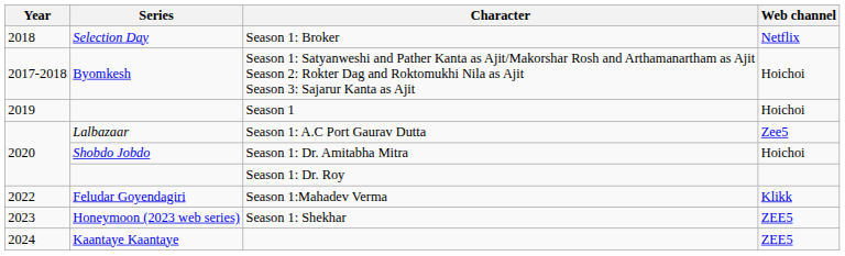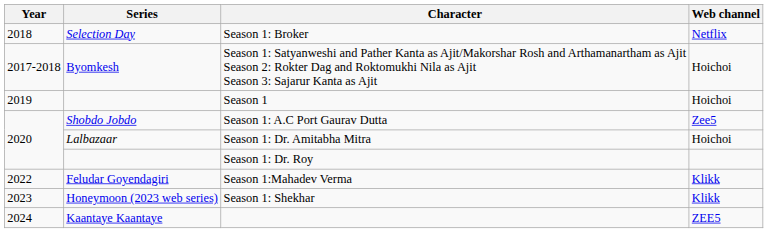 <table class="wikitable sortable">
 <tr>
 <th>Year</th>
 <th>Series</th>
 <th>Character</th>
 <th>Web channel</th>
 </tr>
 <tr>
 <td>2018</td>
 <td><a href='#'><em>Selection Day</em></a></td>
 <td>Season 1: Broker</td>
 <td><a href='#'>Netflix</a></td>
 </tr>
 <tr>
 <td>2017-2018</td>
 <td><a href='#'>Byomkesh</a></td>
 <td>Season 1: Satyanweshi and Pather Kanta as Ajit/Makorshar Rosh and Arthamanartham as Ajit<br>Season 2: Rokter Dag and Roktomukhi Nila as Ajit<br>Season 3: Sajarur Kanta as Ajit</td>
 <td>Hoichoi</td>
 </tr>
 <tr>
 <td>2019</td>
 <td></td>
 <td>Season 1</td>
 <td>Hoichoi</td>
 </tr>
 <tr>
 <td rowspan="3">2020</td>
-<td><em>Lalbazaar</em></td>
+<td><em><a href='#'>Shobdo Jobdo</a></em></td>
 <td>Season 1: A.C Port Gaurav Dutta</td>
 <td><a href='#'>Zee5</a></td>
 </tr>
 <tr>
-<td><em><a href='#'>Shobdo Jobdo</a></em></td>
+<td><em>Lalbazaar</em></td>
 <td>Season 1: Dr. Amitabha Mitra</td>
 <td>Hoichoi</td>
 </tr>
 <tr>
 <td></td>
 <td>Season 1: Dr. Roy</td>
 <td></td>
 </tr>
 <tr>
 <td>2022</td>
 <td><a href='#'>Feludar Goyendagiri</a></td>
 <td>Season 1:Mahadev Verma</td>
 <td><a href='#'>Klikk</a></td>
 </tr>
 <tr>
 <td>2023</td>
 <td><a href='#'>Honeymoon (2023 web series)</a></td>
 <td>Season 1: Shekhar</td>
-<td><a href='#'>ZEE5</a></td>
+<td><a href='#'>Klikk</a></td>
 </tr>
 <tr>
 <td>2024</td>
 <td><a href='#'>Kaantaye Kaantaye</a></td>
 <td></td>
 <td><a href='#'>ZEE5</a></td>
 </tr>
 </table>
